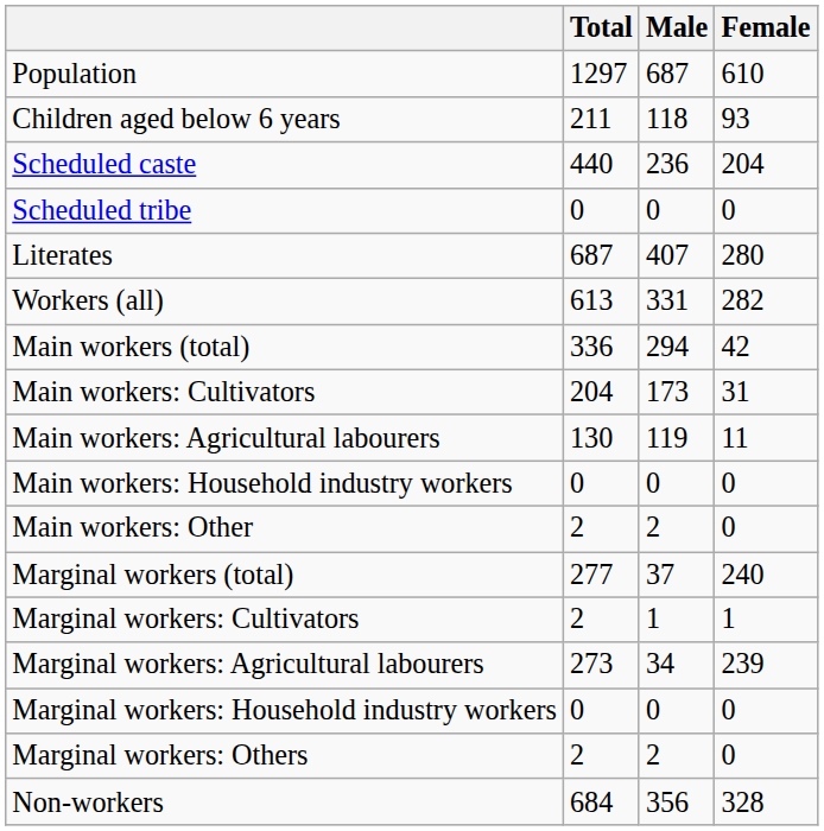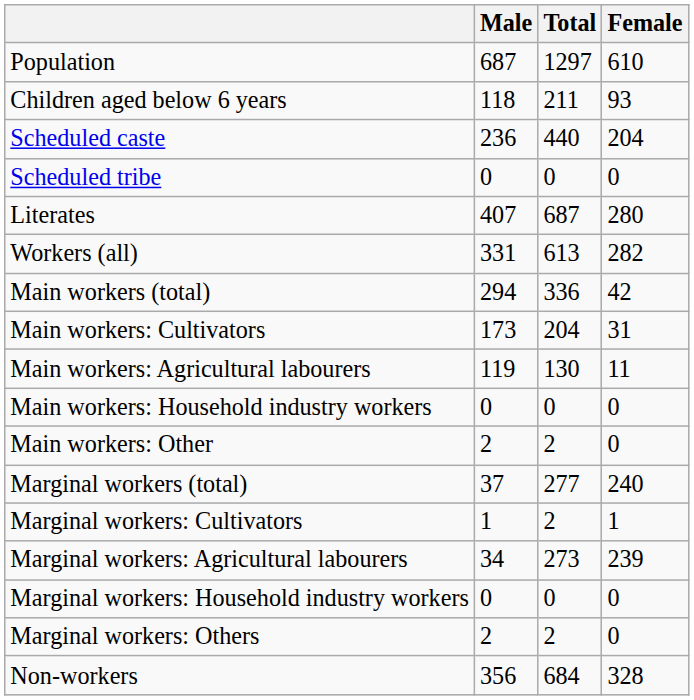 <table class="wikitable sortable">
 <tr>
 <th></th>
+<th>Male</th>
 <th>Total</th>
-<th>Male</th>
 <th>Female</th>
 </tr>
 <tr>
 <td>Population</td>
+<td>687</td>
 <td>1297</td>
-<td>687</td>
 <td>610</td>
 </tr>
 <tr>
 <td>Children aged below 6 years</td>
+<td>118</td>
 <td>211</td>
-<td>118</td>
 <td>93</td>
 </tr>
 <tr>
 <td><a href='#'>Scheduled caste</a></td>
+<td>236</td>
 <td>440</td>
-<td>236</td>
 <td>204</td>
 </tr>
 <tr>
 <td><a href='#'>Scheduled tribe</a></td>
 <td>0</td>
 <td>0</td>
 <td>0</td>
 </tr>
 <tr>
 <td>Literates</td>
+<td>407</td>
 <td>687</td>
-<td>407</td>
 <td>280</td>
 </tr>
 <tr>
 <td>Workers (all)</td>
+<td>331</td>
 <td>613</td>
-<td>331</td>
 <td>282</td>
 </tr>
 <tr>
 <td>Main workers (total)</td>
+<td>294</td>
 <td>336</td>
-<td>294</td>
 <td>42</td>
 </tr>
 <tr>
 <td>Main workers: Cultivators</td>
+<td>173</td>
 <td>204</td>
-<td>173</td>
 <td>31</td>
 </tr>
 <tr>
 <td>Main workers: Agricultural labourers</td>
+<td>119</td>
 <td>130</td>
-<td>119</td>
 <td>11</td>
 </tr>
 <tr>
 <td>Main workers: Household industry workers</td>
 <td>0</td>
 <td>0</td>
 <td>0</td>
 </tr>
 <tr>
 <td>Main workers: Other</td>
 <td>2</td>
 <td>2</td>
 <td>0</td>
 </tr>
 <tr>
 <td>Marginal workers (total)</td>
+<td>37</td>
 <td>277</td>
-<td>37</td>
 <td>240</td>
 </tr>
 <tr>
 <td>Marginal workers: Cultivators</td>
+<td>1</td>
 <td>2</td>
-<td>1</td>
 <td>1</td>
 </tr>
 <tr>
 <td>Marginal workers: Agricultural labourers</td>
+<td>34</td>
 <td>273</td>
-<td>34</td>
 <td>239</td>
 </tr>
 <tr>
 <td>Marginal workers: Household industry workers</td>
 <td>0</td>
 <td>0</td>
 <td>0</td>
 </tr>
 <tr>
 <td>Marginal workers: Others</td>
 <td>2</td>
 <td>2</td>
 <td>0</td>
 </tr>
 <tr>
 <td>Non-workers</td>
+<td>356</td>
 <td>684</td>
-<td>356</td>
 <td>328</td>
 </tr>
 </table>
